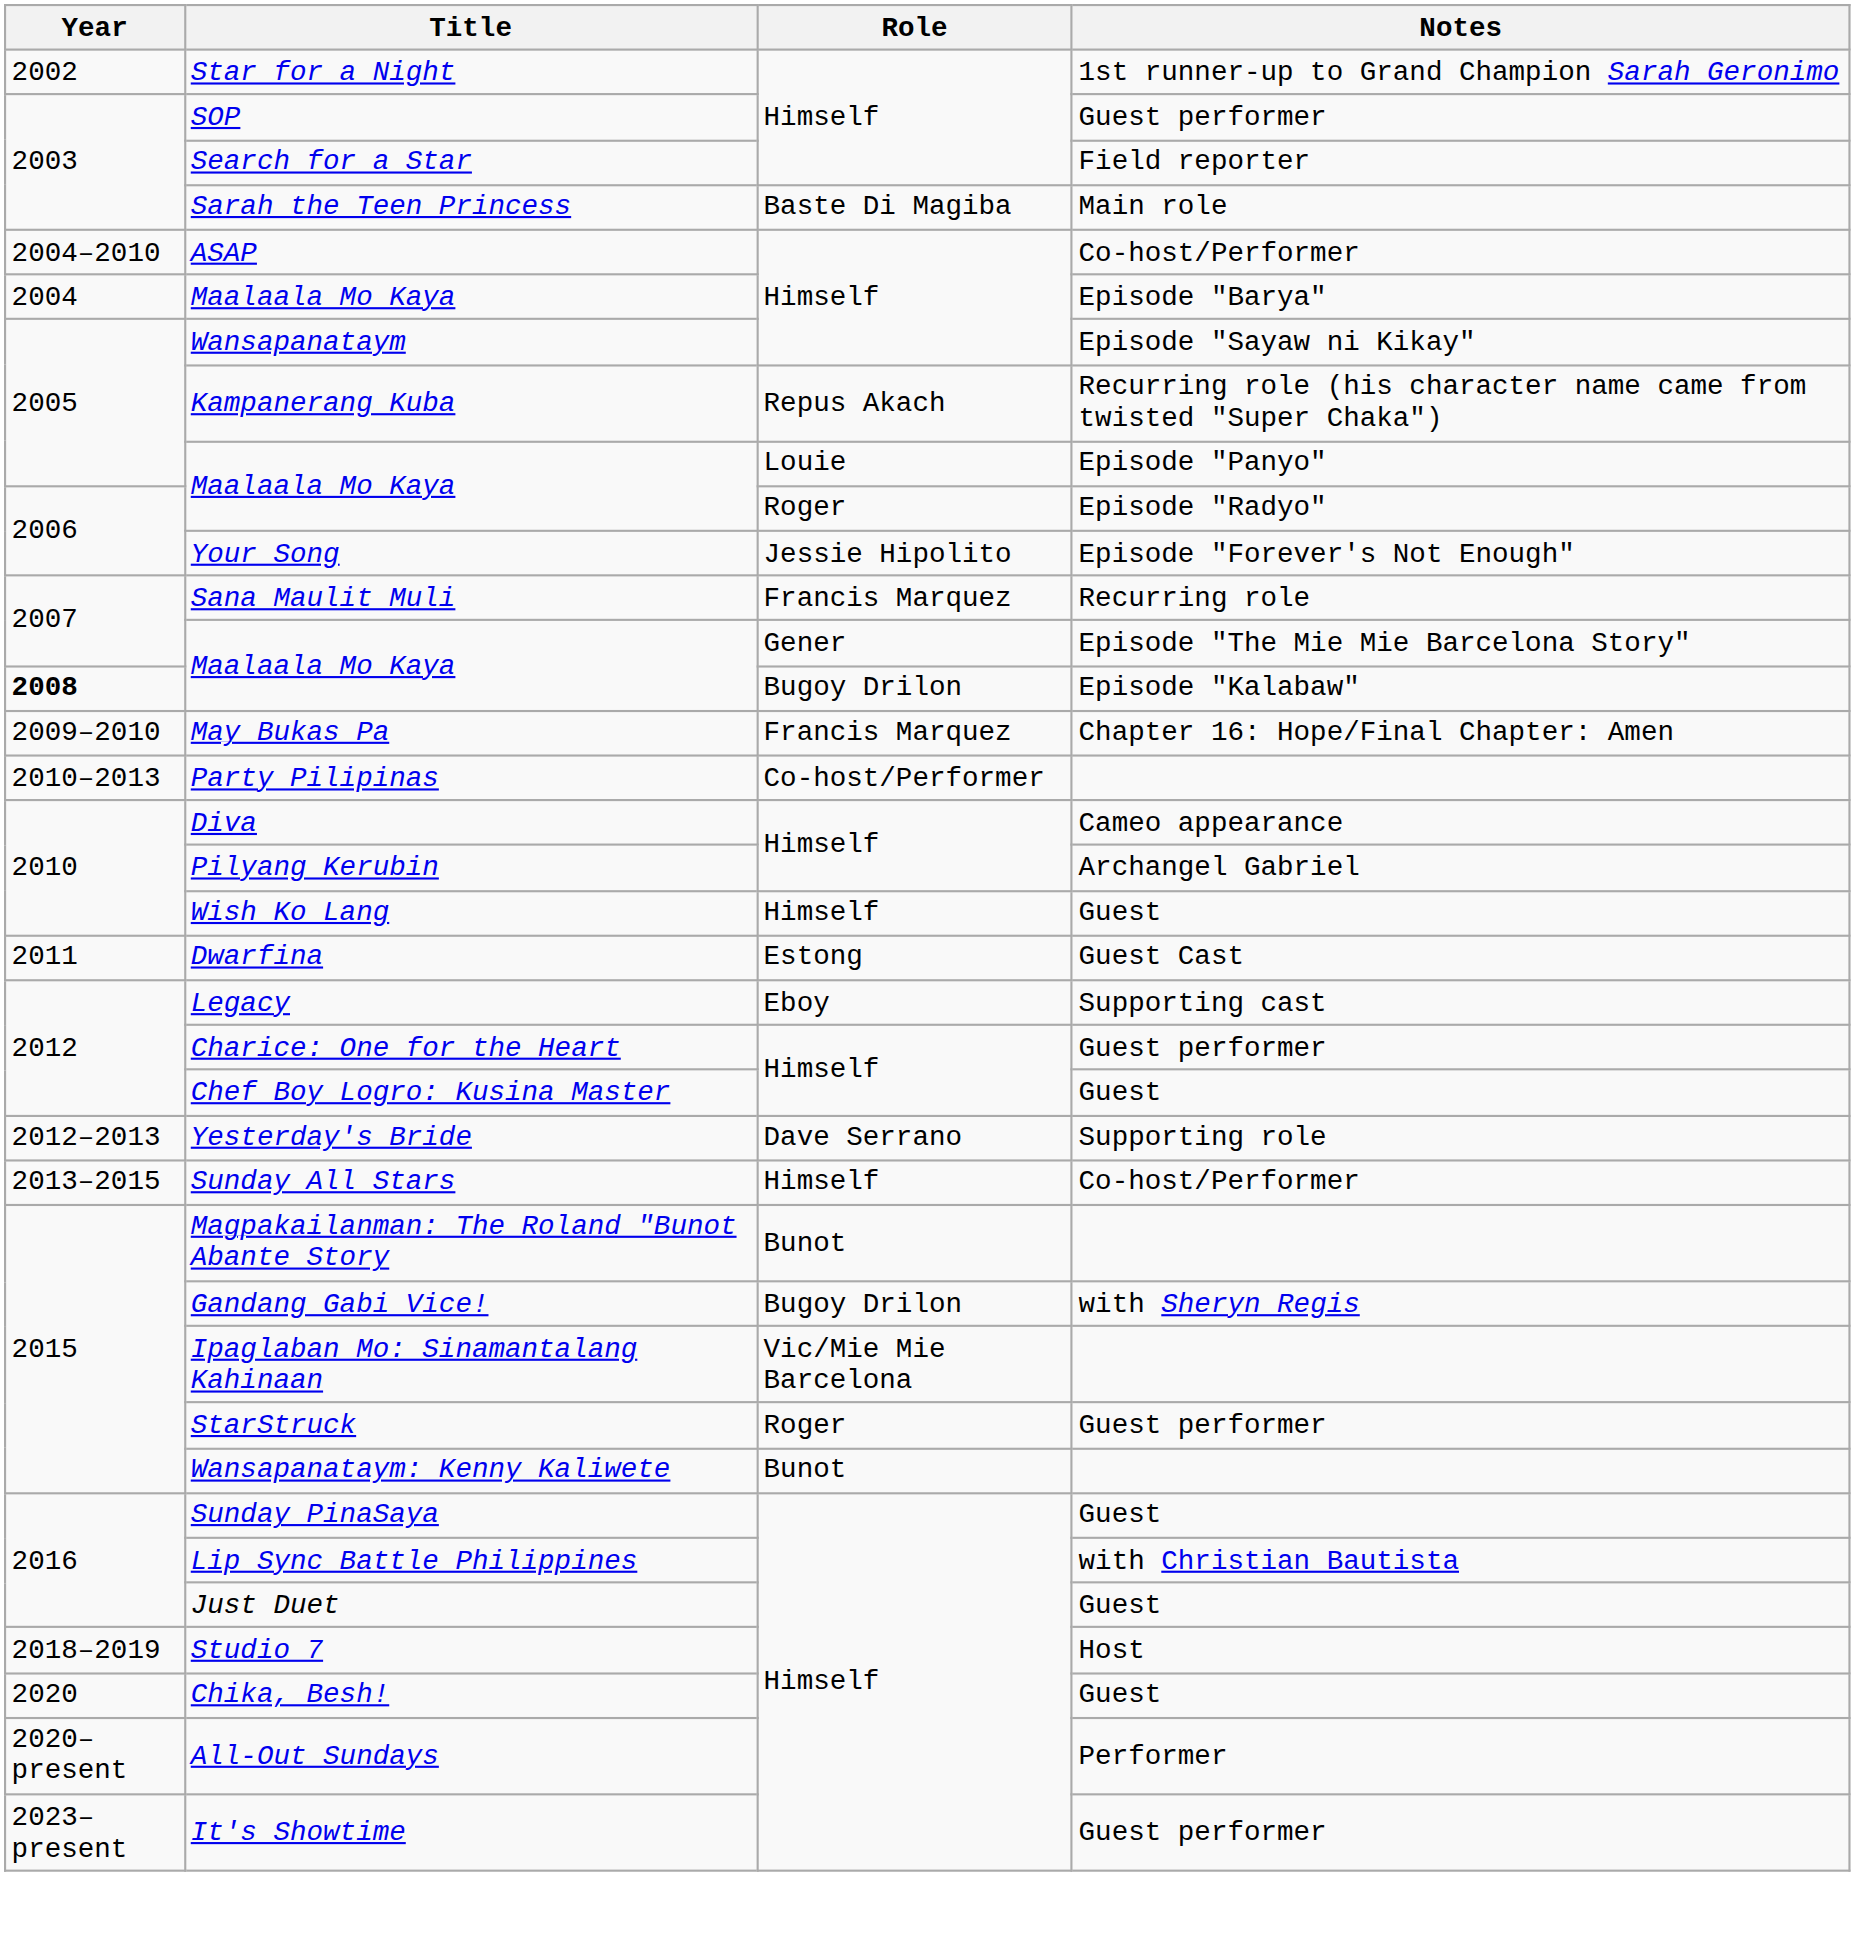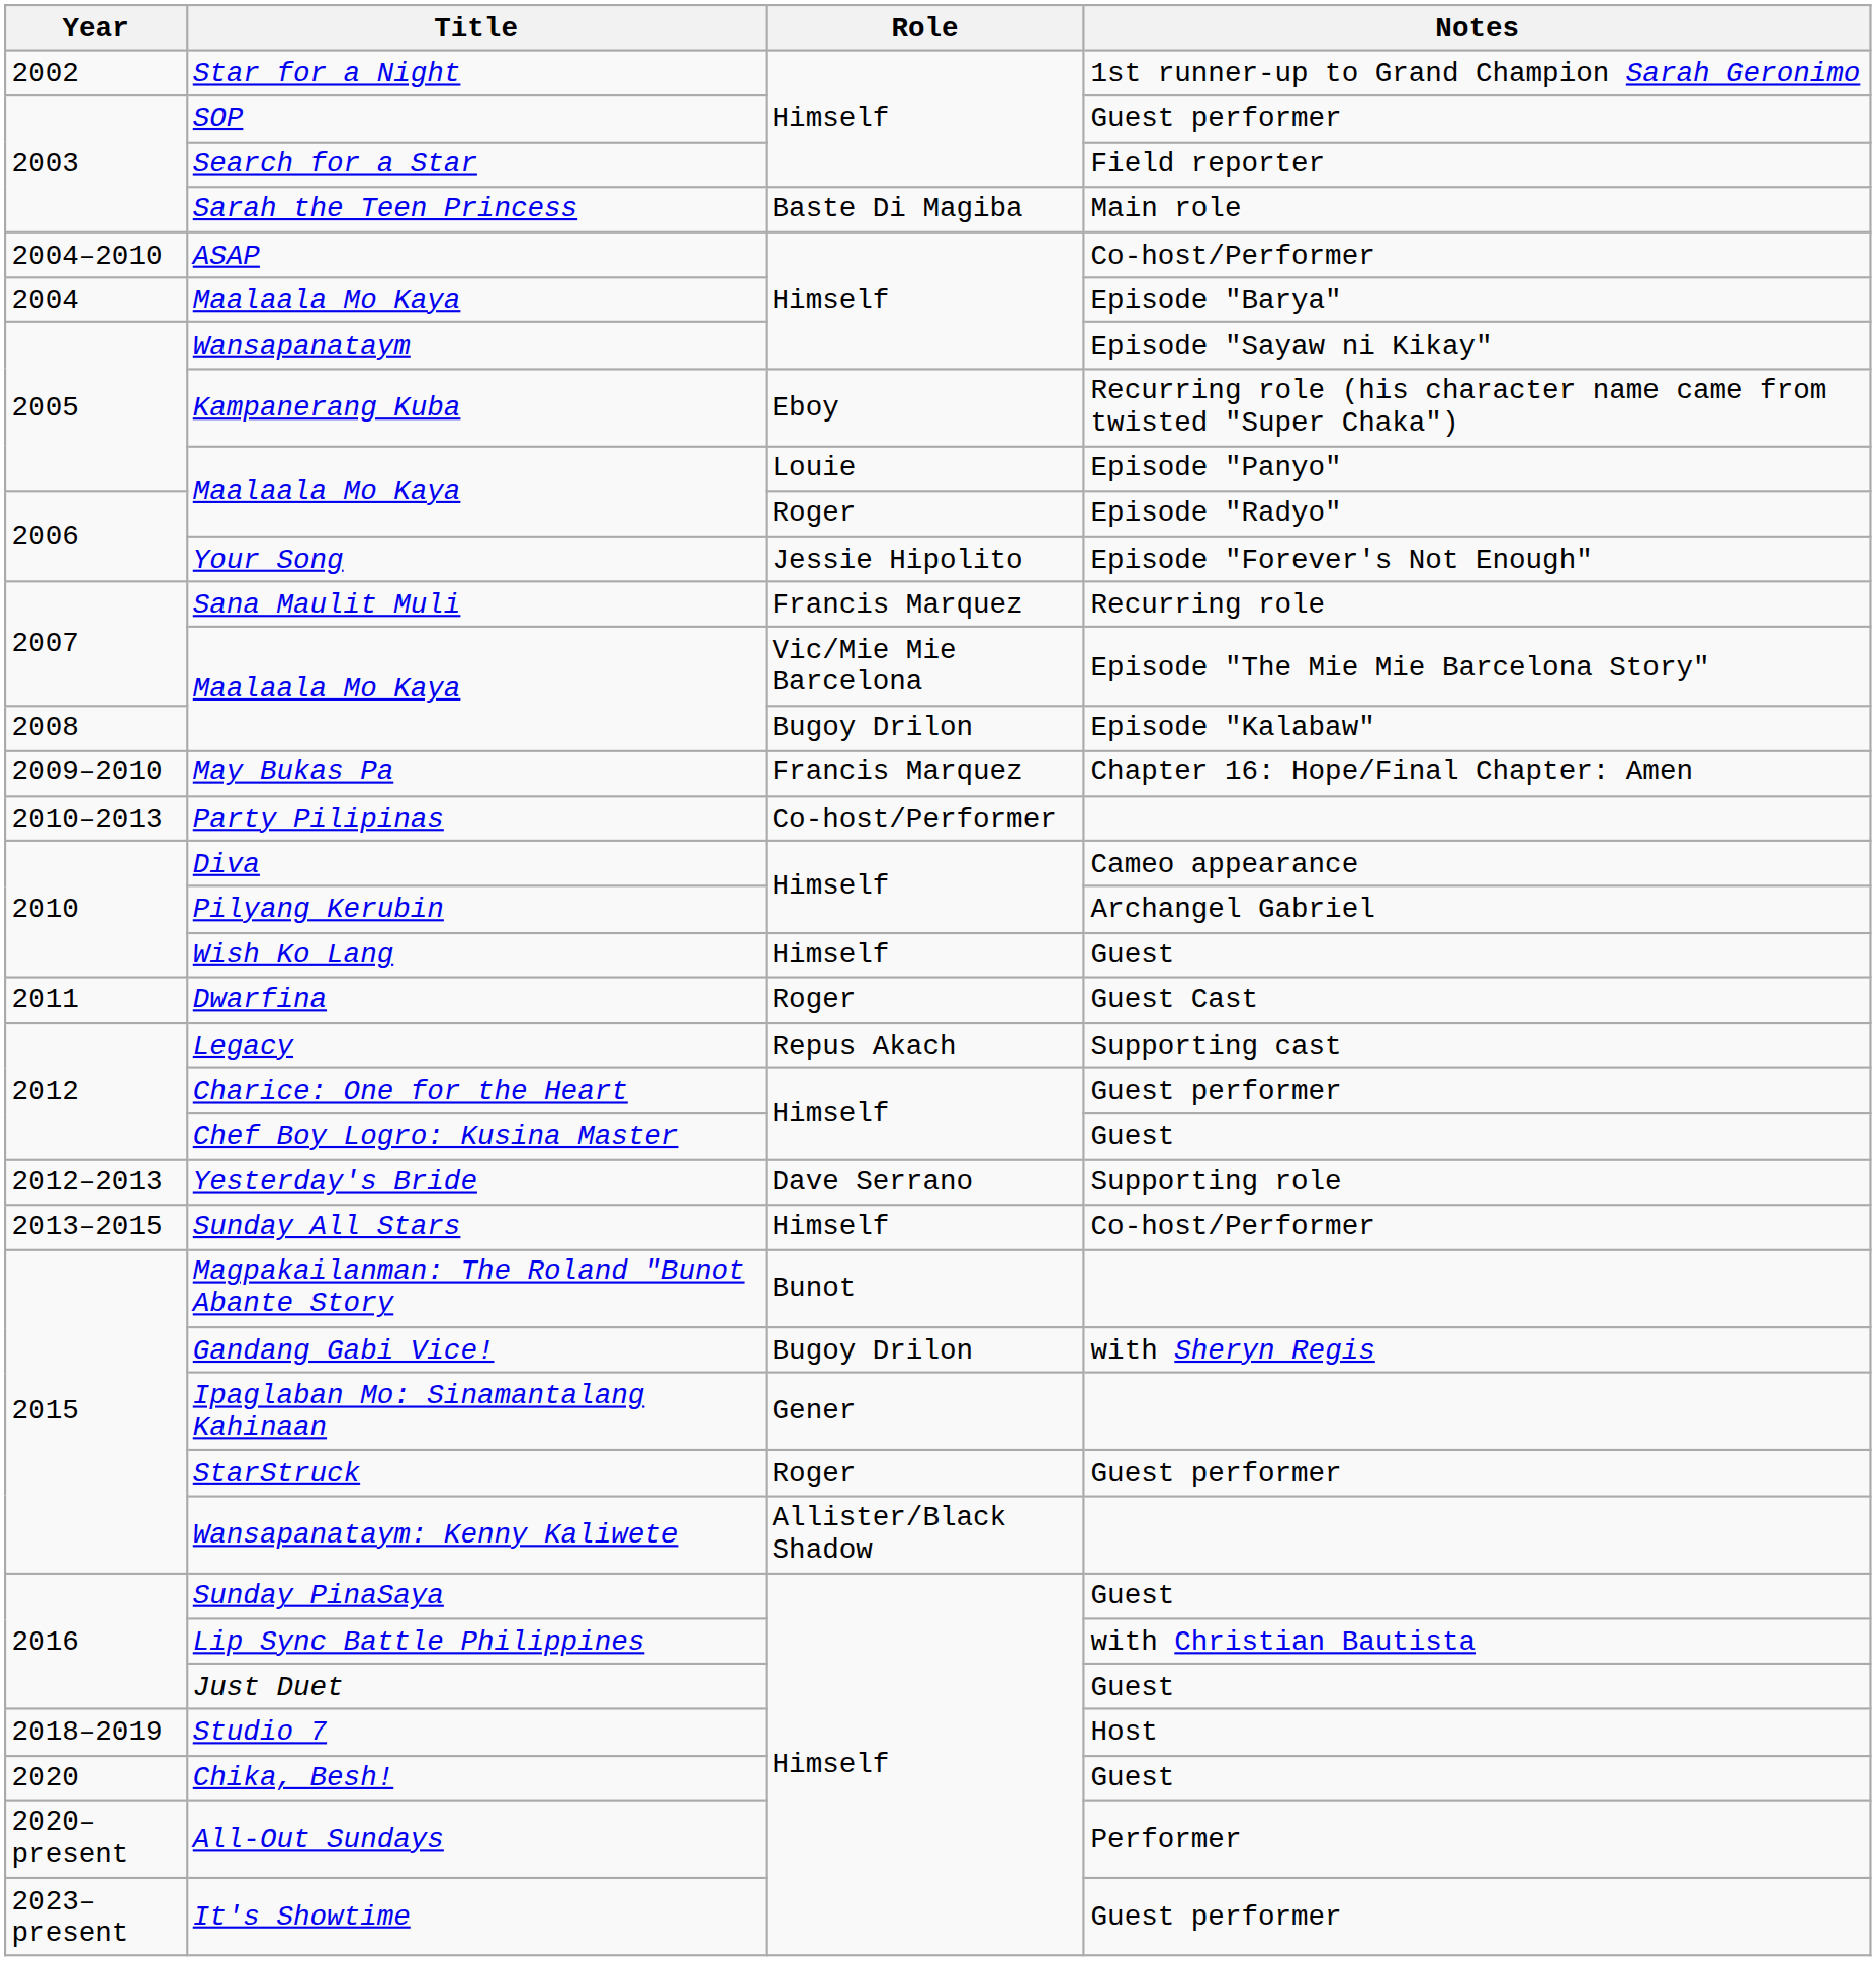 <table class="wikitable sortable">
 <tr>
 <th>Year</th>
 <th>Title</th>
 <th>Role</th>
 <th>Notes</th>
 </tr>
 <tr>
 <td>2002</td>
 <td><em><a href='#'>Star for a Night</a></em></td>
 <td rowspan="3">Himself</td>
 <td>1st runner-up to Grand Champion <em><a href='#'>Sarah Geronimo</a></em></td>
 </tr>
 <tr>
 <td rowspan="3">2003</td>
 <td><em><a href='#'>SOP</a></em></td>
 <td>Guest performer</td>
 </tr>
 <tr>
 <td><em><a href='#'>Search for a Star</a></em></td>
 <td>Field reporter</td>
 </tr>
 <tr>
 <td><em><a href='#'>Sarah the Teen Princess</a></em></td>
 <td>Baste Di Magiba</td>
 <td>Main role</td>
 </tr>
 <tr>
 <td>2004–2010</td>
 <td><em><a href='#'>ASAP</a></em></td>
 <td rowspan="3">Himself</td>
 <td>Co-host/Performer</td>
 </tr>
 <tr>
 <td>2004</td>
 <td><em><a href='#'>Maalaala Mo Kaya</a></em></td>
 <td>Episode "Barya"</td>
 </tr>
 <tr>
 <td rowspan="3">2005</td>
 <td><em><a href='#'>Wansapanataym</a></em></td>
 <td>Episode "Sayaw ni Kikay"</td>
 </tr>
 <tr>
 <td><em><a href='#'>Kampanerang Kuba</a></em></td>
-<td>Repus Akach</td>
+<td>Eboy</td>
 <td>Recurring role (his character name came from twisted "Super Chaka")</td>
 </tr>
 <tr>
 <td rowspan="2"><em><a href='#'>Maalaala Mo Kaya</a></em></td>
 <td>Louie</td>
 <td>Episode "Panyo"</td>
 </tr>
 <tr>
 <td rowspan="2">2006</td>
 <td>Roger</td>
 <td>Episode "Radyo"</td>
 </tr>
 <tr>
 <td><em><a href='#'>Your Song</a></em></td>
 <td>Jessie Hipolito</td>
 <td>Episode "Forever's Not Enough"</td>
 </tr>
 <tr>
 <td rowspan="2">2007</td>
 <td><em><a href='#'>Sana Maulit Muli</a></em></td>
 <td>Francis Marquez</td>
 <td>Recurring role</td>
 </tr>
 <tr>
 <td rowspan="2"><em><a href='#'>Maalaala Mo Kaya</a></em></td>
-<td>Gener</td>
+<td>Vic/Mie Mie Barcelona</td>
 <td>Episode "The Mie Mie Barcelona Story"</td>
 </tr>
 <tr>
-<td><strong>2008</strong></td>
+<td>2008</td>
 <td>Bugoy Drilon</td>
 <td>Episode "Kalabaw"</td>
 </tr>
 <tr>
 <td>2009–2010</td>
 <td><em><a href='#'>May Bukas Pa</a></em></td>
 <td>Francis Marquez</td>
 <td>Chapter 16: Hope/Final Chapter: Amen</td>
 </tr>
 <tr>
 <td>2010–2013</td>
 <td><em><a href='#'>Party Pilipinas</a></em></td>
 <td>Co-host/Performer</td>
 <td></td>
 </tr>
 <tr>
 <td rowspan="3">2010</td>
 <td><em><a href='#'>Diva</a></em></td>
 <td rowspan="2">Himself</td>
 <td>Cameo appearance</td>
 </tr>
 <tr>
 <td><em><a href='#'>Pilyang Kerubin</a></em></td>
 <td>Archangel Gabriel</td>
 </tr>
 <tr>
 <td><em><a href='#'>Wish Ko Lang</a></em></td>
 <td>Himself</td>
 <td>Guest</td>
 </tr>
 <tr>
 <td>2011</td>
 <td><em><a href='#'>Dwarfina</a></em></td>
-<td>Estong</td>
+<td>Roger</td>
 <td>Guest Cast</td>
 </tr>
 <tr>
 <td rowspan="3">2012</td>
 <td><em><a href='#'>Legacy</a></em></td>
-<td>Eboy</td>
+<td>Repus Akach</td>
 <td>Supporting cast</td>
 </tr>
 <tr>
 <td><em><a href='#'>Charice: One for the Heart</a></em></td>
 <td rowspan="2">Himself</td>
 <td>Guest performer</td>
 </tr>
 <tr>
 <td><em><a href='#'>Chef Boy Logro: Kusina Master</a></em></td>
 <td>Guest</td>
 </tr>
 <tr>
 <td>2012–2013</td>
 <td><em><a href='#'>Yesterday's Bride</a></em></td>
 <td>Dave Serrano</td>
 <td>Supporting role</td>
 </tr>
 <tr>
 <td>2013–2015</td>
 <td><em><a href='#'>Sunday All Stars</a></em></td>
 <td>Himself</td>
 <td>Co-host/Performer</td>
 </tr>
 <tr>
 <td rowspan="5">2015</td>
 <td><em><a href='#'>Magpakailanman: The Roland "Bunot Abante Story</a></em></td>
 <td>Bunot</td>
 <td></td>
 </tr>
 <tr>
 <td><em><a href='#'>Gandang Gabi Vice!</a></em></td>
 <td>Bugoy Drilon</td>
 <td>with <em><a href='#'>Sheryn Regis</a></em></td>
 </tr>
 <tr>
 <td><em><a href='#'>Ipaglaban Mo: Sinamantalang Kahinaan</a></em></td>
-<td>Vic/Mie Mie Barcelona</td>
+<td>Gener</td>
 <td></td>
 </tr>
 <tr>
 <td><em><a href='#'>StarStruck</a></em></td>
 <td>Roger</td>
 <td>Guest performer</td>
 </tr>
 <tr>
 <td><em><a href='#'>Wansapanataym: Kenny Kaliwete</a></em></td>
-<td>Bunot</td>
+<td>Allister/Black Shadow</td>
 <td></td>
 </tr>
 <tr>
 <td rowspan="3">2016</td>
 <td><em><a href='#'>Sunday PinaSaya</a></em></td>
 <td rowspan="7">Himself</td>
 <td>Guest</td>
 </tr>
 <tr>
 <td><em><a href='#'>Lip Sync Battle Philippines</a></em></td>
 <td>with <a href='#'>Christian Bautista</a></td>
 </tr>
 <tr>
 <td><em>Just Duet</em></td>
 <td>Guest</td>
 </tr>
 <tr>
 <td>2018–2019</td>
 <td><em><a href='#'>Studio 7</a></em></td>
 <td>Host</td>
 </tr>
 <tr>
 <td>2020</td>
 <td><em><a href='#'>Chika, Besh!</a></em></td>
 <td>Guest</td>
 </tr>
 <tr>
 <td>2020–present</td>
 <td><em><a href='#'>All-Out Sundays</a></em></td>
 <td>Performer</td>
 </tr>
 <tr>
 <td>2023–present</td>
 <td><em><a href='#'>It's Showtime</a></em></td>
 <td>Guest performer</td>
 </tr>
 </table>
